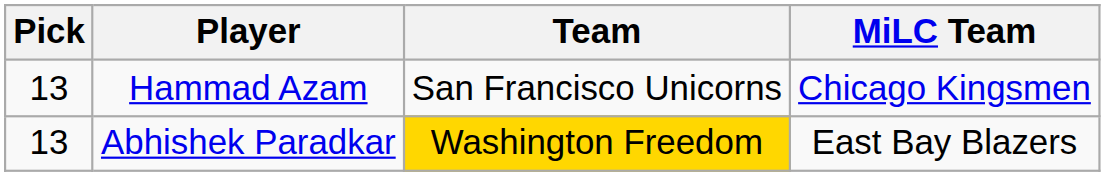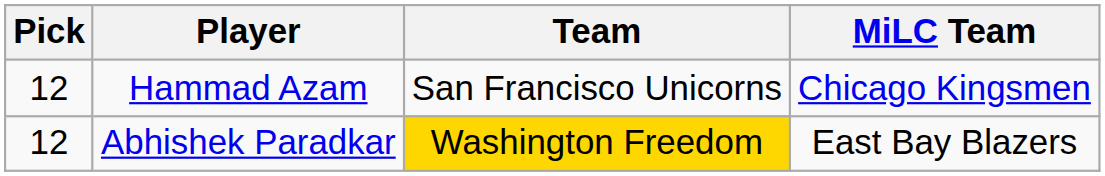 <table class="wikitable plainrowheaders" style="text-align:center;">
 <tr>
 <th scope="col">Pick</th>
 <th scope="col">Player</th>
 <th scope="col">Team</th>
 <th scope="col"><a href='#'>MiLC</a> Team</th>
 </tr>
 <tr>
-<td scope="row">13</td>
+<td scope="row">12</td>
 <td><a href='#'>Hammad Azam</a></td>
 <td>San Francisco Unicorns</td>
 <td><a href='#'>Chicago Kingsmen</a></td>
 </tr>
 <tr>
-<td scope="row">13</td>
+<td scope="row">12</td>
 <td><a href='#'>Abhishek Paradkar</a></td>
 <td style="background: gold;">Washington Freedom</td>
 <td>East Bay Blazers</td>
 </tr>
 </table>
